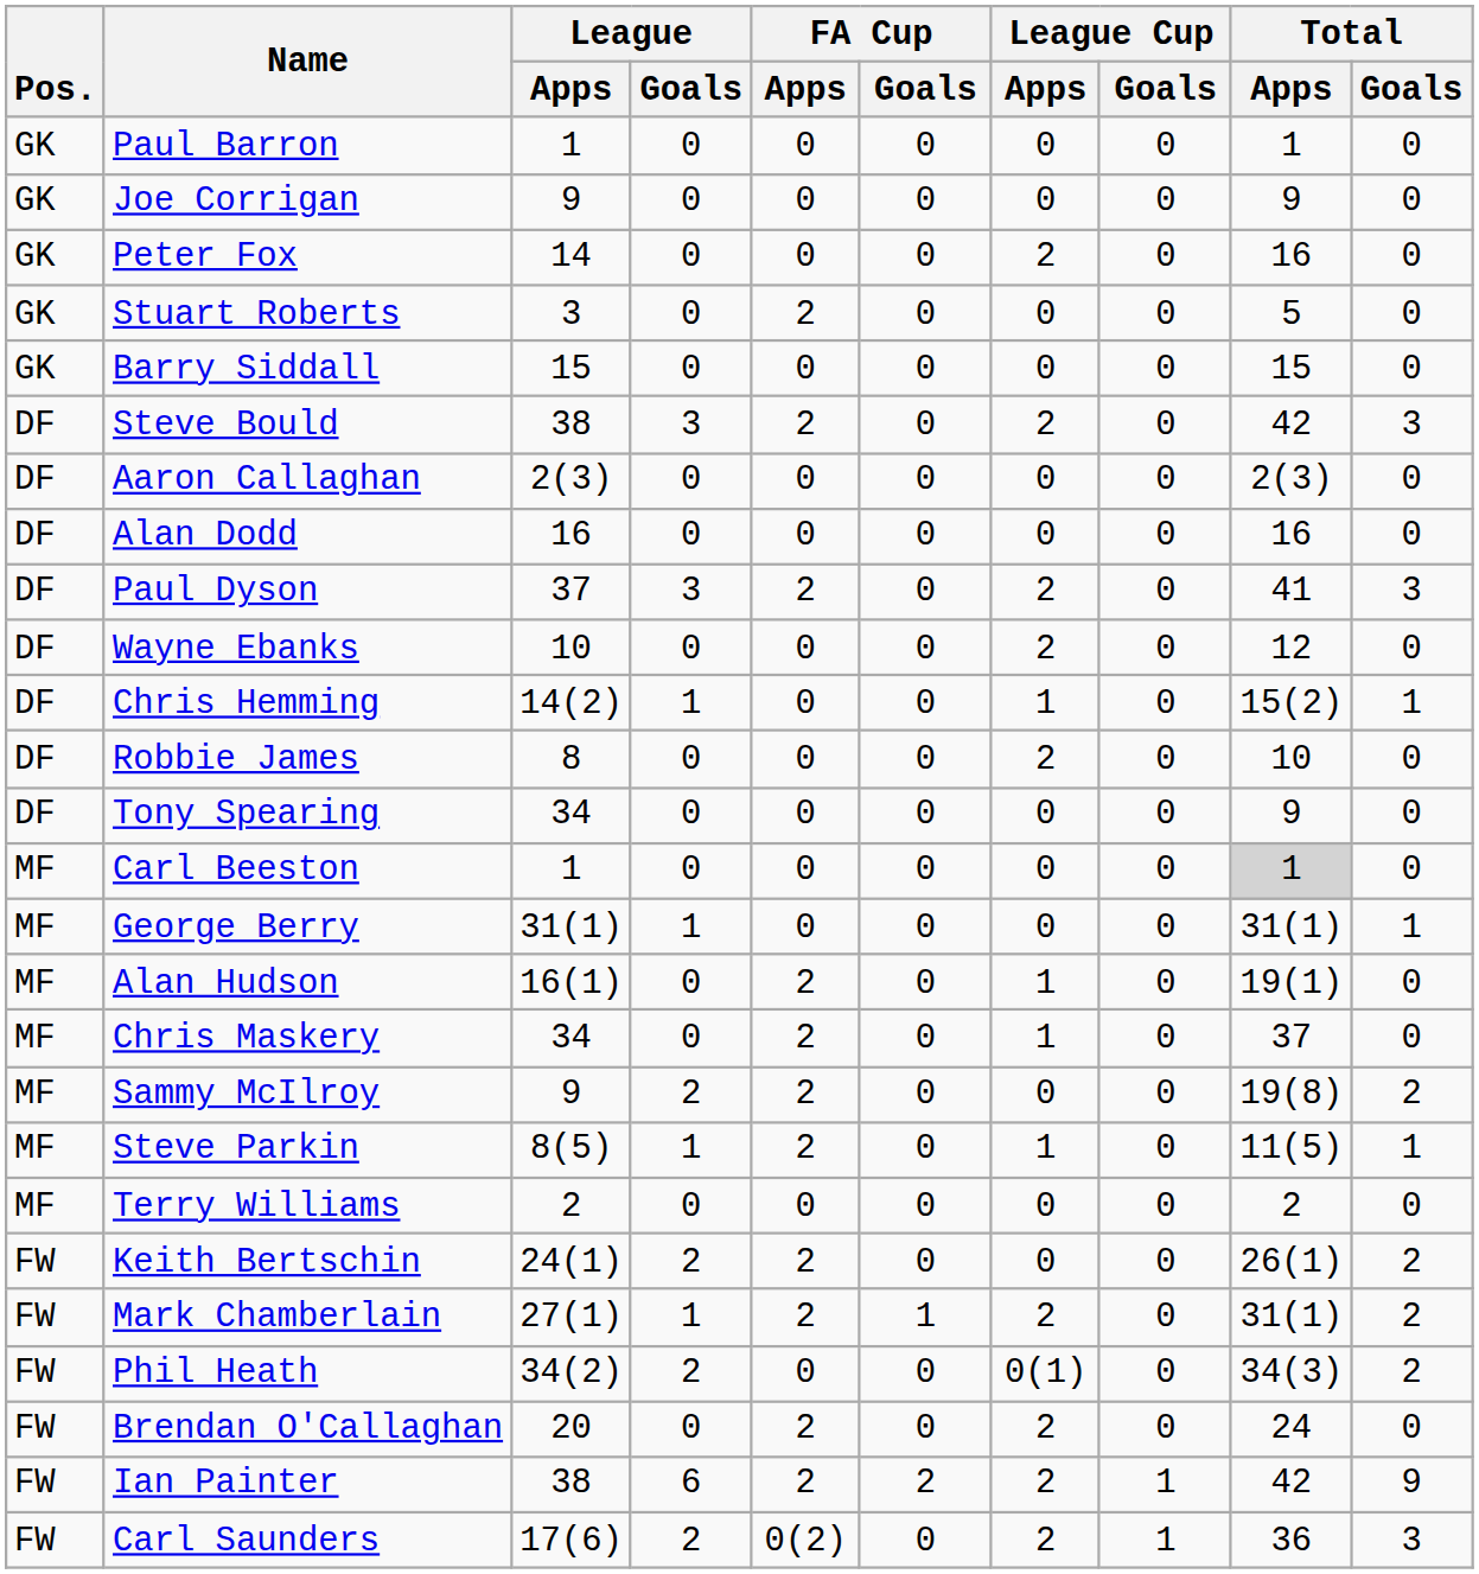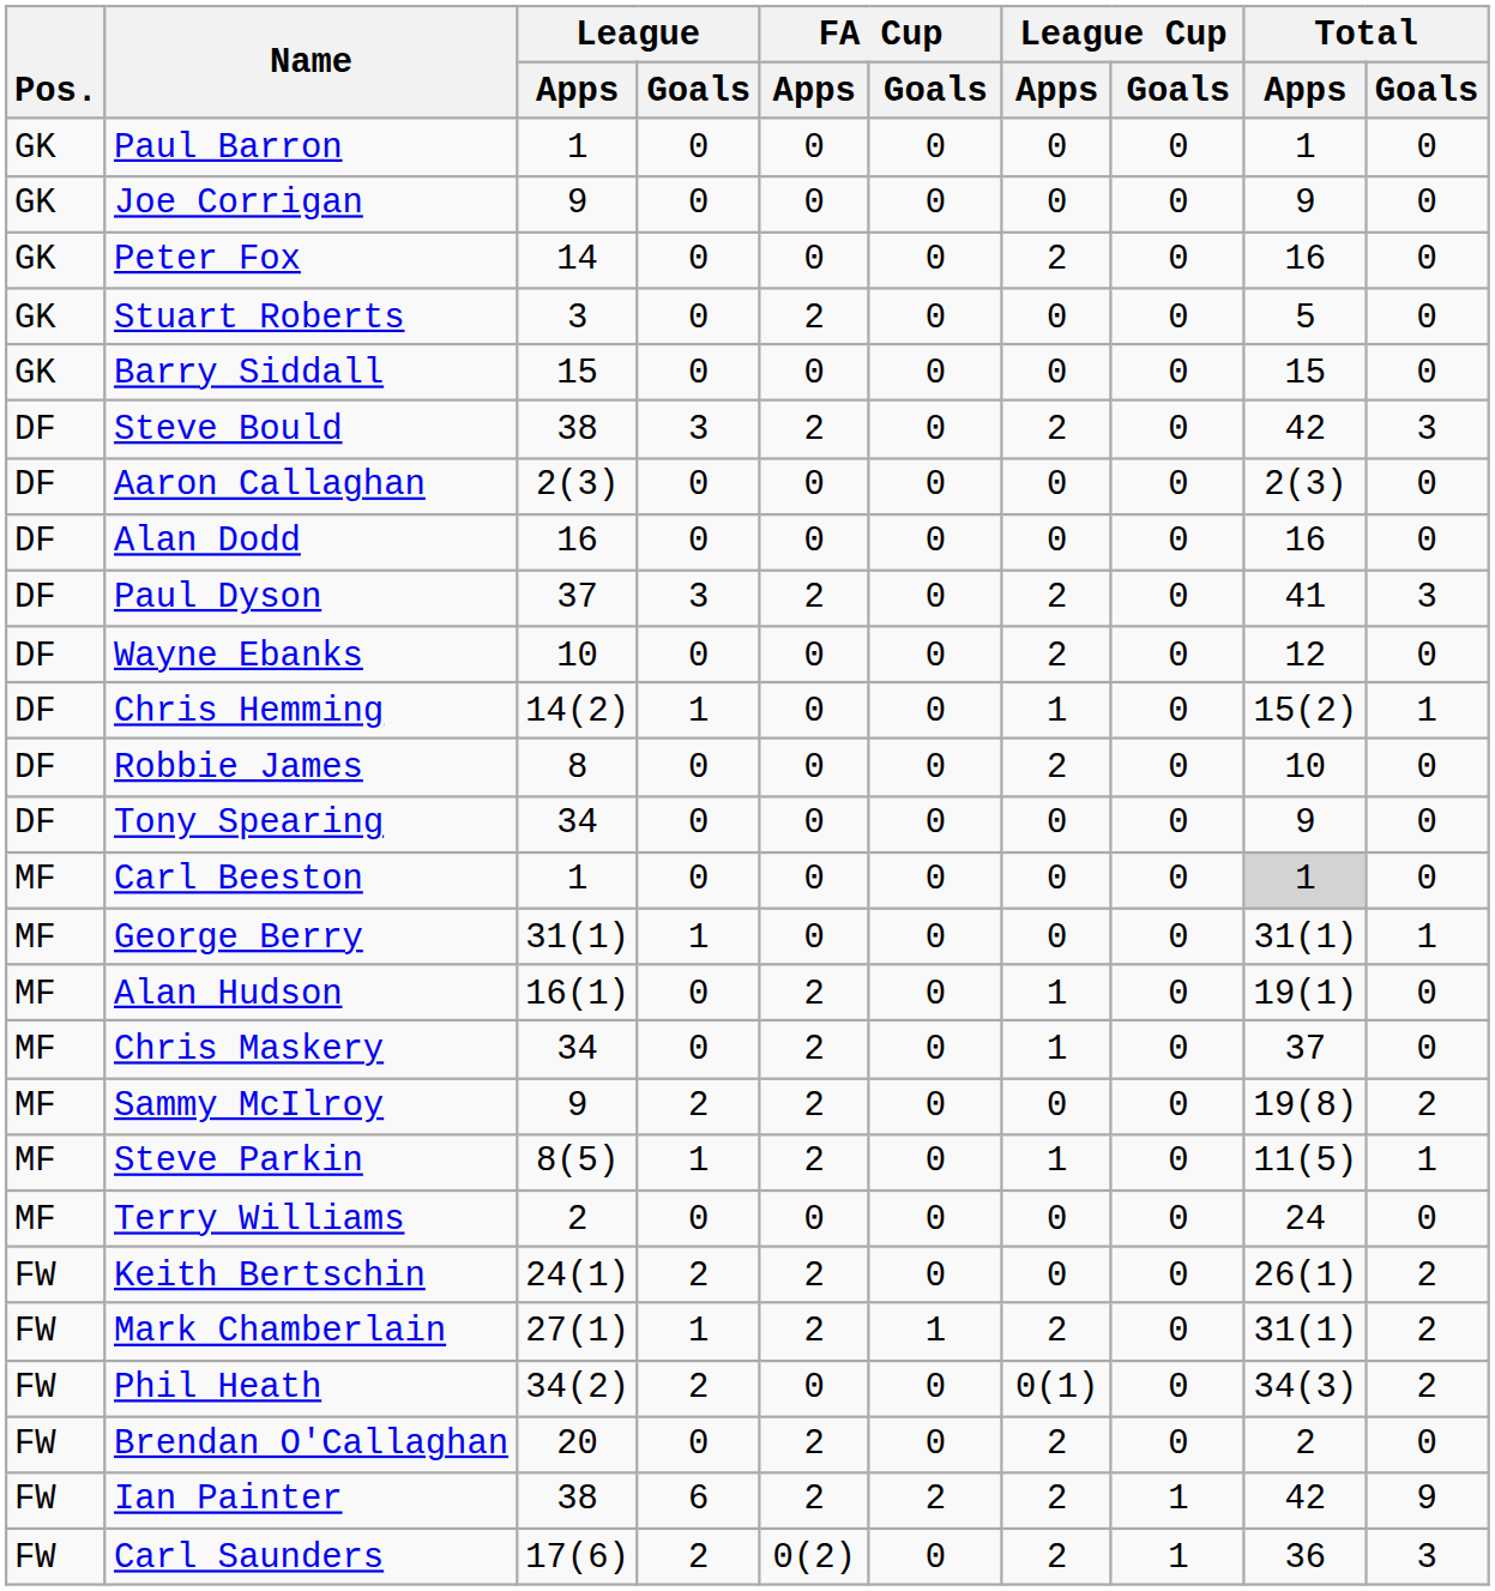 <table class="wikitable" style="text-align:center">
 <tr>
 <th rowspan="2" valign="bottom">Pos.</th>
 <th rowspan="2">Name</th>
 <th colspan="2" width="85">League</th>
 <th colspan="2" width="85">FA Cup</th>
 <th colspan="2" width="85">League Cup</th>
 <th colspan="2" width="85">Total</th>
 </tr>
 <tr>
 <th>Apps</th>
 <th>Goals</th>
 <th>Apps</th>
 <th>Goals</th>
 <th>Apps</th>
 <th>Goals</th>
 <th>Apps</th>
 <th>Goals</th>
 </tr>
 <tr>
 <td align="left">GK</td>
 <td align="left"> <a href='#'>Paul Barron</a></td>
 <td>1</td>
 <td>0</td>
 <td>0</td>
 <td>0</td>
 <td>0</td>
 <td>0</td>
 <td>1</td>
 <td>0</td>
 </tr>
 <tr>
 <td align="left">GK</td>
 <td align="left"> <a href='#'>Joe Corrigan</a></td>
 <td>9</td>
 <td>0</td>
 <td>0</td>
 <td>0</td>
 <td>0</td>
 <td>0</td>
 <td>9</td>
 <td>0</td>
 </tr>
 <tr>
 <td align="left">GK</td>
 <td align="left"> <a href='#'>Peter Fox</a></td>
 <td>14</td>
 <td>0</td>
 <td>0</td>
 <td>0</td>
 <td>2</td>
 <td>0</td>
 <td>16</td>
 <td>0</td>
 </tr>
 <tr>
 <td align="left">GK</td>
 <td align="left"> <a href='#'>Stuart Roberts</a></td>
 <td>3</td>
 <td>0</td>
 <td>2</td>
 <td>0</td>
 <td>0</td>
 <td>0</td>
 <td>5</td>
 <td>0</td>
 </tr>
 <tr>
 <td align="left">GK</td>
 <td align="left"> <a href='#'>Barry Siddall</a></td>
 <td>15</td>
 <td>0</td>
 <td>0</td>
 <td>0</td>
 <td>0</td>
 <td>0</td>
 <td>15</td>
 <td>0</td>
 </tr>
 <tr>
 <td align="left">DF</td>
 <td align="left"> <a href='#'>Steve Bould</a></td>
 <td>38</td>
 <td>3</td>
 <td>2</td>
 <td>0</td>
 <td>2</td>
 <td>0</td>
 <td>42</td>
 <td>3</td>
 </tr>
 <tr>
 <td align="left">DF</td>
 <td align="left"> <a href='#'>Aaron Callaghan</a></td>
 <td>2(3)</td>
 <td>0</td>
 <td>0</td>
 <td>0</td>
 <td>0</td>
 <td>0</td>
 <td>2(3)</td>
 <td>0</td>
 </tr>
 <tr>
 <td align="left">DF</td>
 <td align="left"> <a href='#'>Alan Dodd</a></td>
 <td>16</td>
 <td>0</td>
 <td>0</td>
 <td>0</td>
 <td>0</td>
 <td>0</td>
 <td>16</td>
 <td>0</td>
 </tr>
 <tr>
 <td align="left">DF</td>
 <td align="left"> <a href='#'>Paul Dyson</a></td>
 <td>37</td>
 <td>3</td>
 <td>2</td>
 <td>0</td>
 <td>2</td>
 <td>0</td>
 <td>41</td>
 <td>3</td>
 </tr>
 <tr>
 <td align="left">DF</td>
 <td align="left"> <a href='#'>Wayne Ebanks</a></td>
 <td>10</td>
 <td>0</td>
 <td>0</td>
 <td>0</td>
 <td>2</td>
 <td>0</td>
 <td>12</td>
 <td>0</td>
 </tr>
 <tr>
 <td align="left">DF</td>
 <td align="left"> <a href='#'>Chris Hemming</a></td>
 <td>14(2)</td>
 <td>1</td>
 <td>0</td>
 <td>0</td>
 <td>1</td>
 <td>0</td>
 <td>15(2)</td>
 <td>1</td>
 </tr>
 <tr>
 <td align="left">DF</td>
 <td align="left"> <a href='#'>Robbie James</a></td>
 <td>8</td>
 <td>0</td>
 <td>0</td>
 <td>0</td>
 <td>2</td>
 <td>0</td>
 <td>10</td>
 <td>0</td>
 </tr>
 <tr>
 <td align="left">DF</td>
 <td align="left"> <a href='#'>Tony Spearing</a></td>
 <td>34</td>
 <td>0</td>
 <td>0</td>
 <td>0</td>
 <td>0</td>
 <td>0</td>
 <td>9</td>
 <td>0</td>
 </tr>
 <tr>
 <td align="left">MF</td>
 <td align="left"> <a href='#'>Carl Beeston</a></td>
 <td>1</td>
 <td>0</td>
 <td>0</td>
 <td>0</td>
 <td>0</td>
 <td>0</td>
 <td style="background: lightgrey;">1</td>
 <td>0</td>
 </tr>
 <tr>
 <td align="left">MF</td>
 <td align="left"> <a href='#'>George Berry</a></td>
 <td>31(1)</td>
 <td>1</td>
 <td>0</td>
 <td>0</td>
 <td>0</td>
 <td>0</td>
 <td>31(1)</td>
 <td>1</td>
 </tr>
 <tr>
 <td align="left">MF</td>
 <td align="left"> <a href='#'>Alan Hudson</a></td>
 <td>16(1)</td>
 <td>0</td>
 <td>2</td>
 <td>0</td>
 <td>1</td>
 <td>0</td>
 <td>19(1)</td>
 <td>0</td>
 </tr>
 <tr>
 <td align="left">MF</td>
 <td align="left"> <a href='#'>Chris Maskery</a></td>
 <td>34</td>
 <td>0</td>
 <td>2</td>
 <td>0</td>
 <td>1</td>
 <td>0</td>
 <td>37</td>
 <td>0</td>
 </tr>
 <tr>
 <td align="left">MF</td>
 <td align="left"> <a href='#'>Sammy McIlroy</a></td>
 <td>9</td>
 <td>2</td>
 <td>2</td>
 <td>0</td>
 <td>0</td>
 <td>0</td>
 <td>19(8)</td>
 <td>2</td>
 </tr>
 <tr>
 <td align="left">MF</td>
 <td align="left"> <a href='#'>Steve Parkin</a></td>
 <td>8(5)</td>
 <td>1</td>
 <td>2</td>
 <td>0</td>
 <td>1</td>
 <td>0</td>
 <td>11(5)</td>
 <td>1</td>
 </tr>
 <tr>
 <td align="left">MF</td>
 <td align="left"> <a href='#'>Terry Williams</a></td>
 <td>2</td>
 <td>0</td>
 <td>0</td>
 <td>0</td>
 <td>0</td>
 <td>0</td>
-<td>2</td>
+<td>24</td>
 <td>0</td>
 </tr>
 <tr>
 <td align="left">FW</td>
 <td align="left"> <a href='#'>Keith Bertschin</a></td>
 <td>24(1)</td>
 <td>2</td>
 <td>2</td>
 <td>0</td>
 <td>0</td>
 <td>0</td>
 <td>26(1)</td>
 <td>2</td>
 </tr>
 <tr>
 <td align="left">FW</td>
 <td align="left"> <a href='#'>Mark Chamberlain</a></td>
 <td>27(1)</td>
 <td>1</td>
 <td>2</td>
 <td>1</td>
 <td>2</td>
 <td>0</td>
 <td>31(1)</td>
 <td>2</td>
 </tr>
 <tr>
 <td align="left">FW</td>
 <td align="left"> <a href='#'>Phil Heath</a></td>
 <td>34(2)</td>
 <td>2</td>
 <td>0</td>
 <td>0</td>
 <td>0(1)</td>
 <td>0</td>
 <td>34(3)</td>
 <td>2</td>
 </tr>
 <tr>
 <td align="left">FW</td>
 <td align="left"> <a href='#'>Brendan O'Callaghan</a></td>
 <td>20</td>
 <td>0</td>
 <td>2</td>
 <td>0</td>
 <td>2</td>
 <td>0</td>
-<td>24</td>
+<td>2</td>
 <td>0</td>
 </tr>
 <tr>
 <td align="left">FW</td>
 <td align="left"> <a href='#'>Ian Painter</a></td>
 <td>38</td>
 <td>6</td>
 <td>2</td>
 <td>2</td>
 <td>2</td>
 <td>1</td>
 <td>42</td>
 <td>9</td>
 </tr>
 <tr>
 <td align="left">FW</td>
 <td align="left"> <a href='#'>Carl Saunders</a></td>
 <td>17(6)</td>
 <td>2</td>
 <td>0(2)</td>
 <td>0</td>
 <td>2</td>
 <td>1</td>
 <td>36</td>
 <td>3</td>
 </tr>
 </table>
